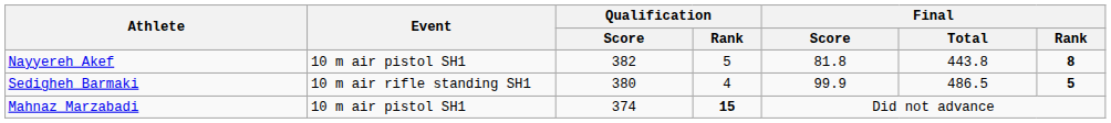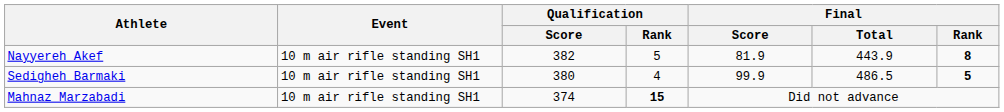 <table class="wikitable" width="75%" style="text-align:center; font-size:90%">
 <tr>
 <th rowspan="2" width="22%">Athlete</th>
 <th rowspan="2" width="18%">Event</th>
 <th colspan="2">Qualification</th>
 <th colspan="3">Final</th>
 </tr>
 <tr>
 <th width="10%">Score</th>
 <th width="5%">Rank</th>
 <th width="10%">Score</th>
 <th width="10%">Total</th>
 <th width="5%">Rank</th>
 </tr>
 <tr>
 <td align="left"><a href='#'>Nayyereh Akef</a></td>
-<td align="left">10 m air pistol SH1</td>
+<td align="left">10 m air rifle standing SH1</td>
 <td>382</td>
 <td>5 <strong></strong></td>
-<td>81.8</td>
-<td>443.8</td>
+<td>81.9</td>
+<td>443.9</td>
 <td><strong>8</strong></td>
 </tr>
 <tr>
 <td align="left"><a href='#'>Sedigheh Barmaki</a></td>
 <td align="left">10 m air rifle standing SH1</td>
 <td>380</td>
 <td>4 <strong></strong></td>
 <td>99.9</td>
 <td>486.5</td>
 <td><strong>5</strong></td>
 </tr>
 <tr>
 <td align="left"><a href='#'>Mahnaz Marzabadi</a></td>
-<td align="left">10 m air pistol SH1</td>
+<td align="left">10 m air rifle standing SH1</td>
 <td>374</td>
 <td><strong>15</strong></td>
 <td colspan=3 align=center>Did not advance</td>
 </tr>
 </table>
